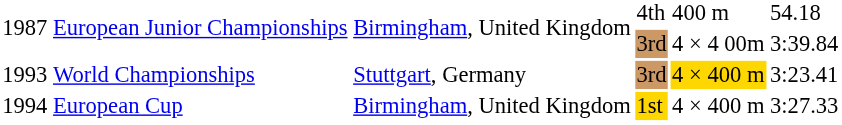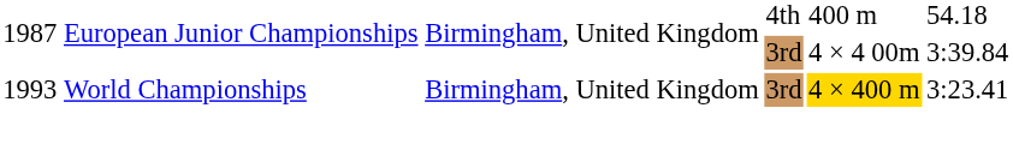 <table>
 <tr>
 <td rowspan=2>1987</td>
 <td rowspan=2><a href='#'>European Junior Championships</a></td>
 <td rowspan=2><a href='#'>Birmingham</a>, United Kingdom</td>
 <td>4th</td>
 <td>400 m</td>
 <td>54.18</td>
 </tr>
 <tr>
 <td bgcolor=cc9966>3rd</td>
 <td>4 × 4 00m</td>
 <td>3:39.84</td>
 </tr>
 <tr>
 <td>1993</td>
 <td><a href='#'>World Championships</a></td>
-<td><a href='#'>Stuttgart</a>, Germany</td>
+<td><a href='#'>Birmingham</a>, United Kingdom</td>
 <td bgcolor=cc9966>3rd</td>
 <td style="background: gold;">4 × 400 m</td>
 <td>3:23.41</td>
 </tr>
-<tr>
-<td>1994</td>
-<td><a href='#'>European Cup</a></td>
-<td><a href='#'>Birmingham</a>, United Kingdom</td>
-<td bgcolor=gold>1st</td>
-<td>4 × 400 m</td>
-<td>3:27.33</td>
-</tr>
 </table>
